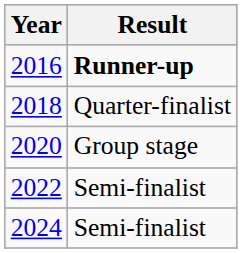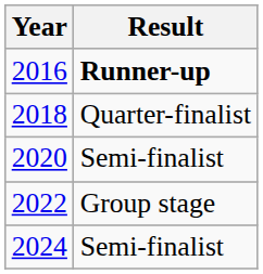 <table class="wikitable">
 <tr>
 <th>Year</th>
 <th>Result</th>
 </tr>
 <tr>
 <td><a href='#'>2016</a></td>
 <td><strong> Runner-up</strong></td>
 </tr>
 <tr>
 <td><a href='#'>2018</a></td>
 <td>Quarter-finalist</td>
 </tr>
 <tr>
 <td><a href='#'>2020</a></td>
-<td>Group stage</td>
+<td> Semi-finalist</td>
 </tr>
 <tr>
 <td><a href='#'>2022</a></td>
-<td> Semi-finalist</td>
+<td>Group stage</td>
 </tr>
 <tr>
 <td><a href='#'>2024</a></td>
 <td> Semi-finalist</td>
 </tr>
 </table>
